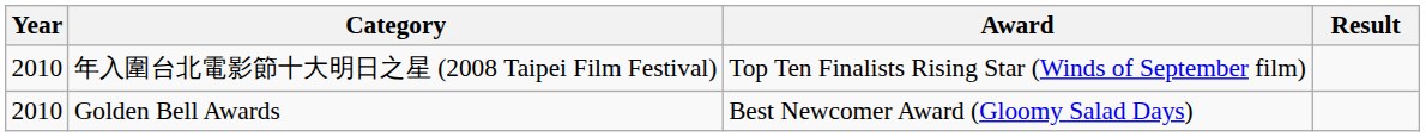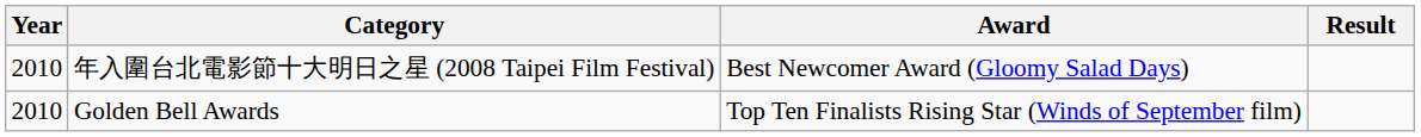 <table class="wikitable">
 <tr>
 <th>Year</th>
 <th>Category</th>
 <th>Award</th>
 <th style="width:60px;">Result</th>
 </tr>
 <tr>
 <td>2010</td>
 <td>年入圍台北電影節十大明日之星 (2008 Taipei Film Festival)</td>
-<td>Top Ten Finalists Rising Star (<a href='#'>Winds of September</a> film)</td>
+<td>Best Newcomer Award (<a href='#'>Gloomy Salad Days</a>)</td>
 <td></td>
 </tr>
 <tr>
 <td>2010</td>
 <td>Golden Bell Awards</td>
-<td>Best Newcomer Award (<a href='#'>Gloomy Salad Days</a>)</td>
+<td>Top Ten Finalists Rising Star (<a href='#'>Winds of September</a> film)</td>
 <td></td>
 </tr>
 </table>
